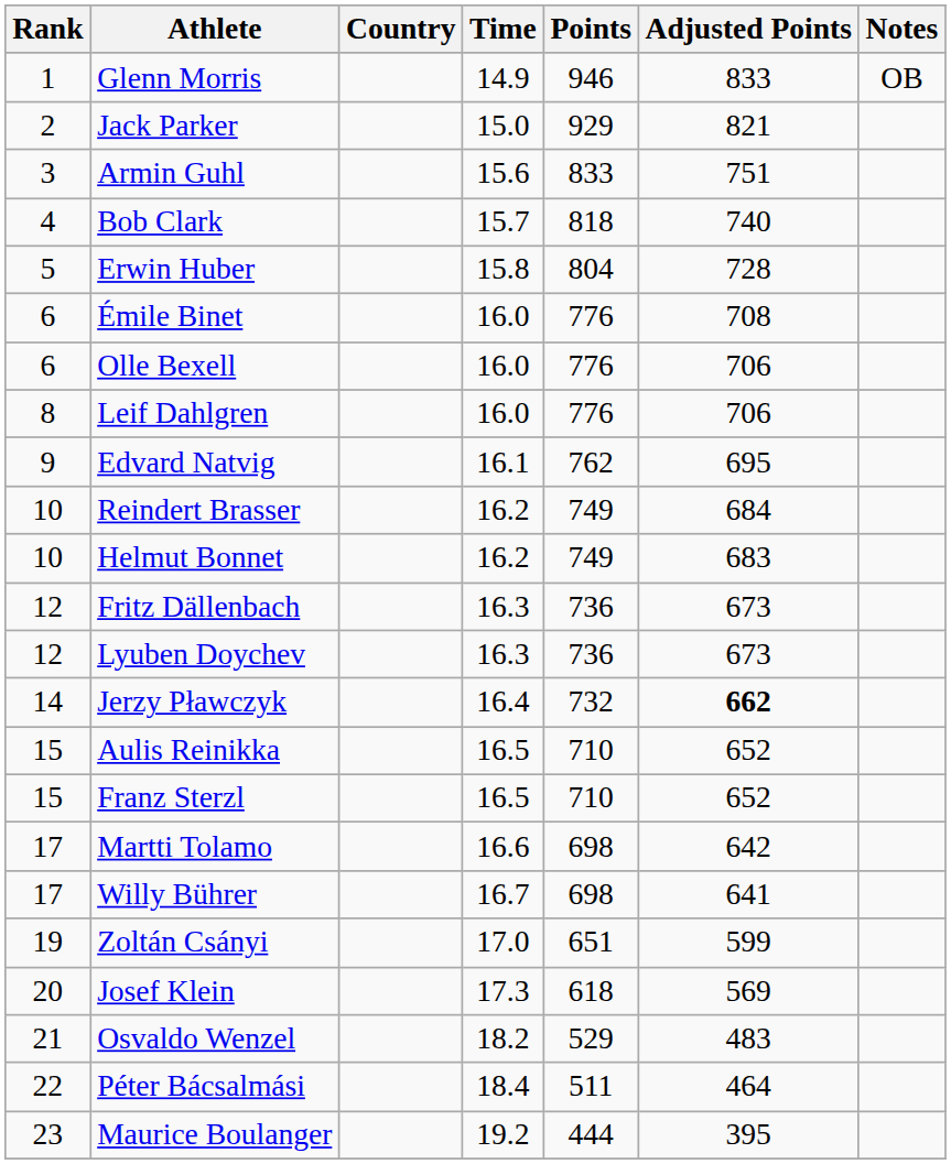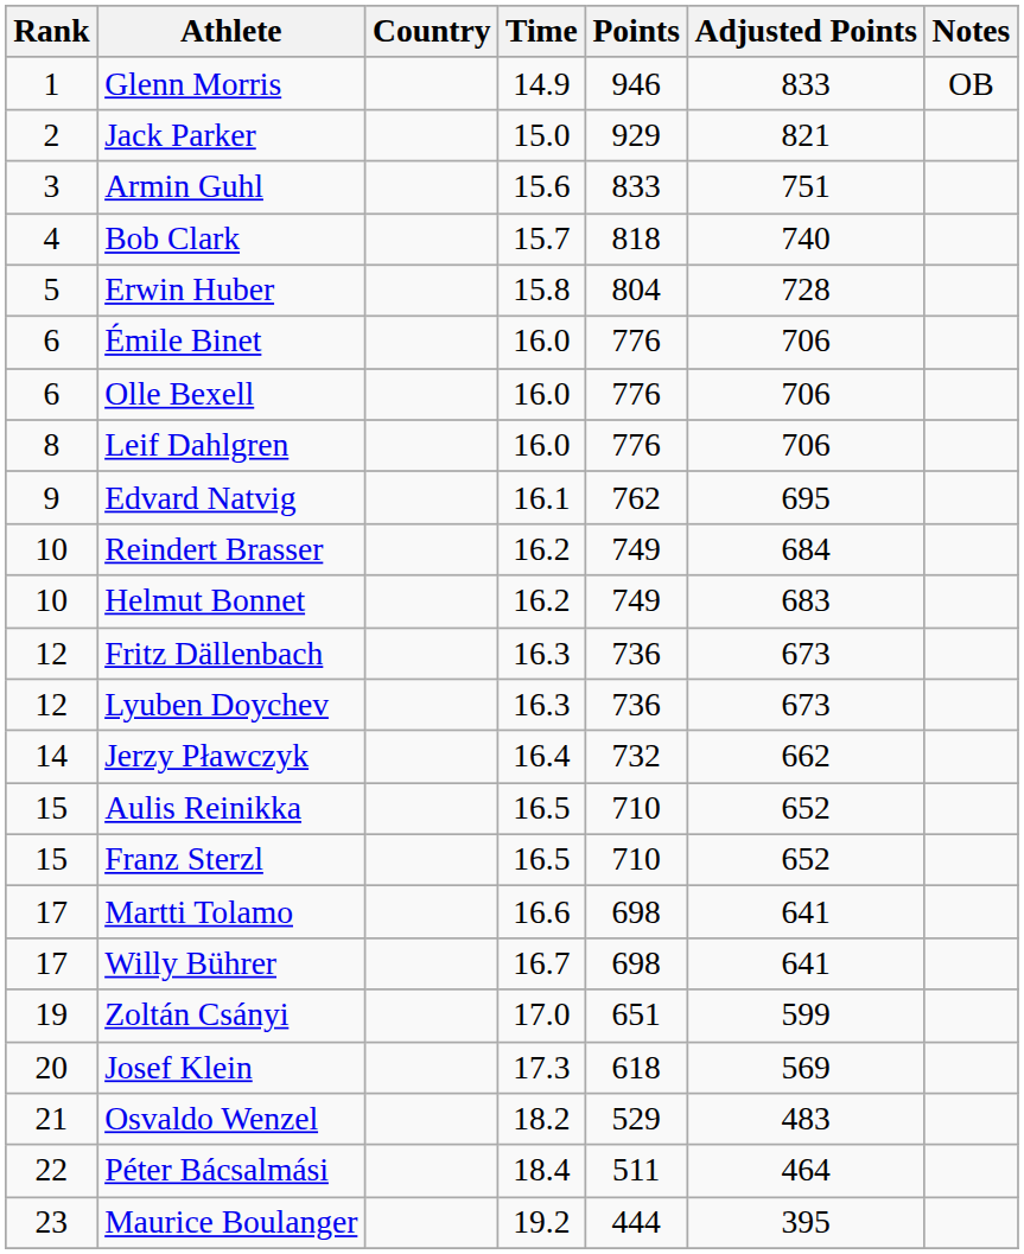 <table class=wikitable style="text-align:center">
 <tr>
 <th>Rank</th>
 <th>Athlete</th>
 <th>Country</th>
 <th>Time</th>
 <th>Points</th>
 <th>Adjusted Points</th>
 <th>Notes</th>
 </tr>
 <tr>
 <td>1</td>
 <td align=left><a href='#'>Glenn Morris</a></td>
 <td align=left></td>
 <td>14.9</td>
 <td>946</td>
 <td>833</td>
 <td>OB</td>
 </tr>
 <tr>
 <td>2</td>
 <td align=left><a href='#'>Jack Parker</a></td>
 <td align=left></td>
 <td>15.0</td>
 <td>929</td>
 <td>821</td>
 <td></td>
 </tr>
 <tr>
 <td>3</td>
 <td align=left><a href='#'>Armin Guhl</a></td>
 <td align=left></td>
 <td>15.6</td>
 <td>833</td>
 <td>751</td>
 <td></td>
 </tr>
 <tr>
 <td>4</td>
 <td align=left><a href='#'>Bob Clark</a></td>
 <td align=left></td>
 <td>15.7</td>
 <td>818</td>
 <td>740</td>
 <td></td>
 </tr>
 <tr>
 <td>5</td>
 <td align=left><a href='#'>Erwin Huber</a></td>
 <td align=left></td>
 <td>15.8</td>
 <td>804</td>
 <td>728</td>
 <td></td>
 </tr>
 <tr>
 <td>6</td>
 <td align=left><a href='#'>Émile Binet</a></td>
 <td align=left></td>
 <td>16.0</td>
 <td>776</td>
-<td>708</td>
+<td>706</td>
 <td></td>
 </tr>
 <tr>
 <td>6</td>
 <td align=left><a href='#'>Olle Bexell</a></td>
 <td align=left></td>
 <td>16.0</td>
 <td>776</td>
 <td>706</td>
 <td></td>
 </tr>
 <tr>
 <td>8</td>
 <td align=left><a href='#'>Leif Dahlgren</a></td>
 <td align=left></td>
 <td>16.0</td>
 <td>776</td>
 <td>706</td>
 <td></td>
 </tr>
 <tr>
 <td>9</td>
 <td align=left><a href='#'>Edvard Natvig</a></td>
 <td align=left></td>
 <td>16.1</td>
 <td>762</td>
 <td>695</td>
 <td></td>
 </tr>
 <tr>
 <td>10</td>
 <td align=left><a href='#'>Reindert Brasser</a></td>
 <td align=left></td>
 <td>16.2</td>
 <td>749</td>
 <td>684</td>
 <td></td>
 </tr>
 <tr>
 <td>10</td>
 <td align=left><a href='#'>Helmut Bonnet</a></td>
 <td align=left></td>
 <td>16.2</td>
 <td>749</td>
 <td>683</td>
 <td></td>
 </tr>
 <tr>
 <td>12</td>
 <td align=left><a href='#'>Fritz Dällenbach</a></td>
 <td align=left></td>
 <td>16.3</td>
 <td>736</td>
 <td>673</td>
 <td></td>
 </tr>
 <tr>
 <td>12</td>
 <td align=left><a href='#'>Lyuben Doychev</a></td>
 <td align=left></td>
 <td>16.3</td>
 <td>736</td>
 <td>673</td>
 <td></td>
 </tr>
 <tr>
 <td>14</td>
 <td align=left><a href='#'>Jerzy Pławczyk</a></td>
 <td align=left></td>
 <td>16.4</td>
 <td>732</td>
-<td><strong>662</strong></td>
+<td>662</td>
 <td></td>
 </tr>
 <tr>
 <td>15</td>
 <td align=left><a href='#'>Aulis Reinikka</a></td>
 <td align=left></td>
 <td>16.5</td>
 <td>710</td>
 <td>652</td>
 <td></td>
 </tr>
 <tr>
 <td>15</td>
 <td align=left><a href='#'>Franz Sterzl</a></td>
 <td align=left></td>
 <td>16.5</td>
 <td>710</td>
 <td>652</td>
 <td></td>
 </tr>
 <tr>
 <td>17</td>
 <td align=left><a href='#'>Martti Tolamo</a></td>
 <td align=left></td>
 <td>16.6</td>
 <td>698</td>
-<td>642</td>
+<td>641</td>
 <td></td>
 </tr>
 <tr>
 <td>17</td>
 <td align=left><a href='#'>Willy Bührer</a></td>
 <td align=left></td>
 <td>16.7</td>
 <td>698</td>
 <td>641</td>
 <td></td>
 </tr>
 <tr>
 <td>19</td>
 <td align=left><a href='#'>Zoltán Csányi</a></td>
 <td align=left></td>
 <td>17.0</td>
 <td>651</td>
 <td>599</td>
 <td></td>
 </tr>
 <tr>
 <td>20</td>
 <td align=left><a href='#'>Josef Klein</a></td>
 <td align=left></td>
 <td>17.3</td>
 <td>618</td>
 <td>569</td>
 <td></td>
 </tr>
 <tr>
 <td>21</td>
 <td align=left><a href='#'>Osvaldo Wenzel</a></td>
 <td align=left></td>
 <td>18.2</td>
 <td>529</td>
 <td>483</td>
 <td></td>
 </tr>
 <tr>
 <td>22</td>
 <td align=left><a href='#'>Péter Bácsalmási</a></td>
 <td align=left></td>
 <td>18.4</td>
 <td>511</td>
 <td>464</td>
 <td></td>
 </tr>
 <tr>
 <td>23</td>
 <td align=left><a href='#'>Maurice Boulanger</a></td>
 <td align=left></td>
 <td>19.2</td>
 <td>444</td>
 <td>395</td>
 <td></td>
 </tr>
 <tr>
 </tr>
 </table>
